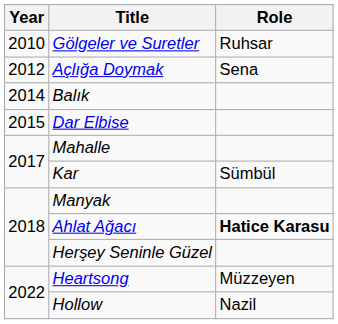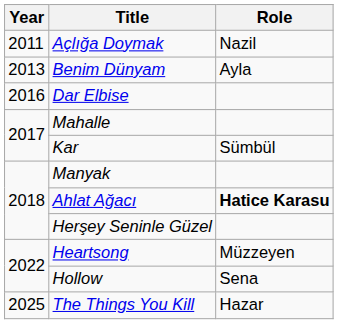 <table class="wikitable sortable">
 <tr>
 <th>Year</th>
 <th>Title</th>
 <th>Role</th>
 </tr>
 <tr>
-<td>2010</td>
-<td><em><a href='#'>Gölgeler ve Suretler</a></em></td>
-<td>Ruhsar</td>
+<td>2011</td>
+<td><em><a href='#'>Açlığa Doymak</a></em></td>
+<td>Nazil</td>
 </tr>
 <tr>
-<td>2012</td>
-<td><em><a href='#'>Açlığa Doymak</a></em></td>
-<td>Sena</td>
+<td>2013</td>
+<td><em><a href='#'>Benim Dünyam</a></em></td>
+<td>Ayla</td>
 </tr>
 <tr>
-<td>2014</td>
-<td><em>Balık</em></td>
-<td></td>
-</tr>
-<tr>
-<td>2015</td>
+<td>2016</td>
 <td><em><a href='#'>Dar Elbise</a></em></td>
 <td></td>
 </tr>
 <tr>
 <td rowspan=2>2017</td>
 <td><em>Mahalle</em></td>
 <td></td>
 </tr>
 <tr>
 <td><em>Kar</em></td>
 <td>Sümbül</td>
 </tr>
 <tr>
 <td rowspan=3>2018</td>
 <td><em>Manyak</em></td>
 <td></td>
 </tr>
 <tr>
 <td><em><a href='#'>Ahlat Ağacı</a></em></td>
 <td><strong>Hatice Karasu</strong></td>
 </tr>
 <tr>
 <td><em>Herşey Seninle Güzel</em></td>
 <td></td>
 </tr>
 <tr>
 <td rowspan=2>2022</td>
 <td><em><a href='#'>Heartsong</a></em></td>
 <td>Müzzeyen</td>
 </tr>
 <tr>
 <td><em>Hollow</em></td>
-<td>Nazil</td>
+<td>Sena</td>
+</tr>
+<tr>
+<td>2025</td>
+<td><em><a href='#'>The Things You Kill</a></em></td>
+<td>Hazar</td>
 </tr>
 </table>
